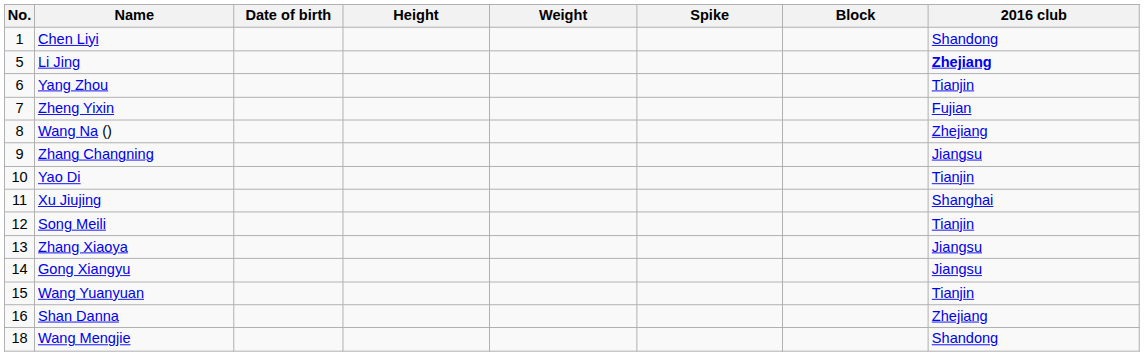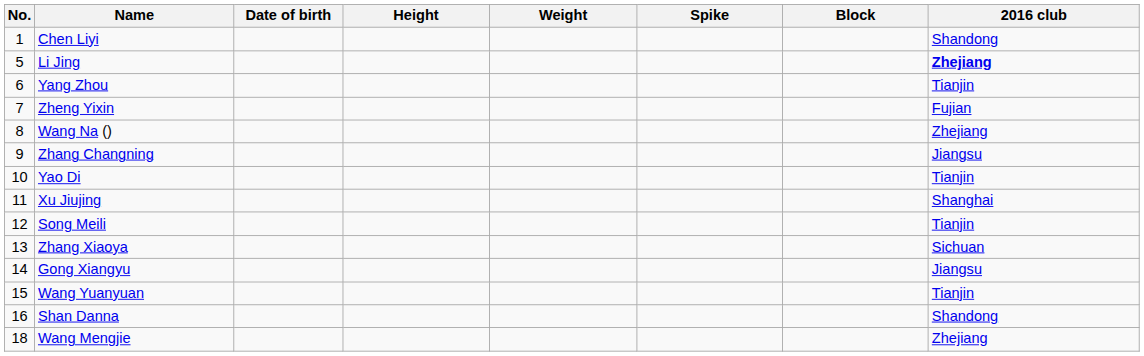 <table class="wikitable sortable" style="text-align:center;">
 <tr>
 <th>No.</th>
 <th style="width:15em">Name</th>
 <th style="width:8em">Date of birth</th>
 <th style="width:11em">Height</th>
 <th style="width:11em">Weight</th>
 <th style="width:11em">Spike</th>
 <th style="width:11em">Block</th>
 <th style="width:16em">2016 club</th>
 </tr>
 <tr>
 <td>1</td>
 <td align=left><a href='#'>Chen Liyi</a></td>
 <td align=right></td>
 <td></td>
 <td></td>
 <td></td>
 <td></td>
 <td align=left> <a href='#'>Shandong</a></td>
 </tr>
 <tr>
 <td>5</td>
 <td align=left><a href='#'>Li Jing</a></td>
 <td align=right></td>
 <td></td>
 <td></td>
 <td></td>
 <td></td>
 <td align=left><strong> <a href='#'>Zhejiang</a></strong></td>
 </tr>
 <tr>
 <td>6</td>
 <td align=left><a href='#'>Yang Zhou</a></td>
 <td align=right></td>
 <td></td>
 <td></td>
 <td></td>
 <td></td>
 <td align=left> <a href='#'>Tianjin</a></td>
 </tr>
 <tr>
 <td>7</td>
 <td align=left><a href='#'>Zheng Yixin</a></td>
 <td align=right></td>
 <td></td>
 <td></td>
 <td></td>
 <td></td>
 <td align=left> <a href='#'>Fujian</a></td>
 </tr>
 <tr>
 <td>8</td>
 <td align=left><a href='#'>Wang Na</a> ()</td>
 <td align=right></td>
 <td></td>
 <td></td>
 <td></td>
 <td></td>
 <td align=left> <a href='#'>Zhejiang</a></td>
 </tr>
 <tr>
 <td>9</td>
 <td align=left><a href='#'>Zhang Changning</a></td>
 <td align=right></td>
 <td></td>
 <td></td>
 <td></td>
 <td></td>
 <td align=left> <a href='#'>Jiangsu</a></td>
 </tr>
 <tr>
 <td>10</td>
 <td align=left><a href='#'>Yao Di</a></td>
 <td align=right></td>
 <td></td>
 <td></td>
 <td></td>
 <td></td>
 <td align=left> <a href='#'>Tianjin</a></td>
 </tr>
 <tr>
 <td>11</td>
 <td align=left><a href='#'>Xu Jiujing</a></td>
 <td align=right></td>
 <td></td>
 <td></td>
 <td></td>
 <td></td>
 <td align=left> <a href='#'>Shanghai</a></td>
 </tr>
 <tr>
 <td>12</td>
 <td align=left><a href='#'>Song Meili</a></td>
 <td align=right></td>
 <td></td>
 <td></td>
 <td></td>
 <td></td>
 <td align=left> <a href='#'>Tianjin</a></td>
 </tr>
 <tr>
 <td>13</td>
 <td align=left><a href='#'>Zhang Xiaoya</a></td>
 <td align=right></td>
 <td></td>
 <td></td>
 <td></td>
 <td></td>
-<td align=left> <a href='#'>Jiangsu</a></td>
+<td align=left> <a href='#'>Sichuan</a></td>
 </tr>
 <tr>
 <td>14</td>
 <td align=left><a href='#'>Gong Xiangyu</a></td>
 <td align=right></td>
 <td></td>
 <td></td>
 <td></td>
 <td></td>
 <td align=left> <a href='#'>Jiangsu</a></td>
 </tr>
 <tr>
 <td>15</td>
 <td align=left><a href='#'>Wang Yuanyuan</a></td>
 <td align=right></td>
 <td></td>
 <td></td>
 <td></td>
 <td></td>
 <td align=left> <a href='#'>Tianjin</a></td>
 </tr>
 <tr>
 <td>16</td>
 <td align=left><a href='#'>Shan Danna</a></td>
 <td align=right></td>
 <td></td>
 <td></td>
 <td></td>
 <td></td>
-<td align=left> <a href='#'>Zhejiang</a></td>
+<td align=left> <a href='#'>Shandong</a></td>
 </tr>
 <tr>
 <td>18</td>
 <td align=left><a href='#'>Wang Mengjie</a></td>
 <td align=right></td>
 <td></td>
 <td></td>
 <td></td>
 <td></td>
-<td align=left> <a href='#'>Shandong</a></td>
+<td align=left> <a href='#'>Zhejiang</a></td>
 </tr>
 </table>
